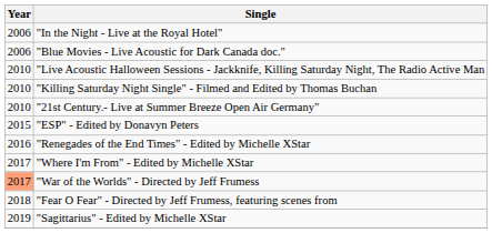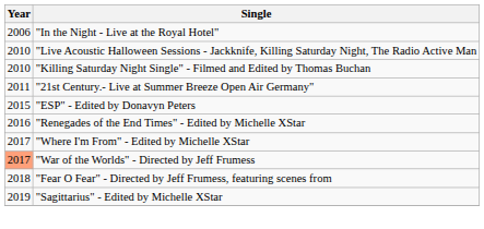 <table class="wikitable">
 <tr>
 <th>Year</th>
 <th>Single</th>
 </tr>
 <tr>
 <td>2006</td>
 <td>"In the Night - Live at the Royal Hotel"</td>
 </tr>
 <tr>
-<td>2006</td>
-<td>"Blue Movies - Live Acoustic for Dark Canada doc."</td>
-</tr>
-<tr>
 <td>2010</td>
 <td>"Live Acoustic Halloween Sessions - Jackknife, Killing Saturday Night, The Radio Active Man</td>
 </tr>
 <tr>
 <td>2010</td>
 <td>"Killing Saturday Night Single" - Filmed and Edited by Thomas Buchan</td>
 </tr>
 <tr>
-<td>2010</td>
+<td>2011</td>
 <td>"21st Century.- Live at Summer Breeze Open Air Germany"</td>
 </tr>
 <tr>
 <td>2015</td>
 <td>"ESP" - Edited by Donavyn Peters</td>
 </tr>
 <tr>
 <td>2016</td>
 <td>"Renegades of the End Times" - Edited by Michelle XStar</td>
 </tr>
 <tr>
 <td>2017</td>
 <td>"Where I'm From" - Edited by Michelle XStar</td>
 </tr>
 <tr>
 <td style="background: lightsalmon;">2017</td>
 <td>"War of the Worlds" - Directed by Jeff Frumess</td>
 </tr>
 <tr>
 <td>2018</td>
 <td>"Fear O Fear" - Directed by Jeff Frumess, featuring scenes from </td>
 </tr>
 <tr>
 <td>2019</td>
 <td>"Sagittarius" - Edited by Michelle XStar</td>
 </tr>
 <tr>
 </tr>
 </table>
